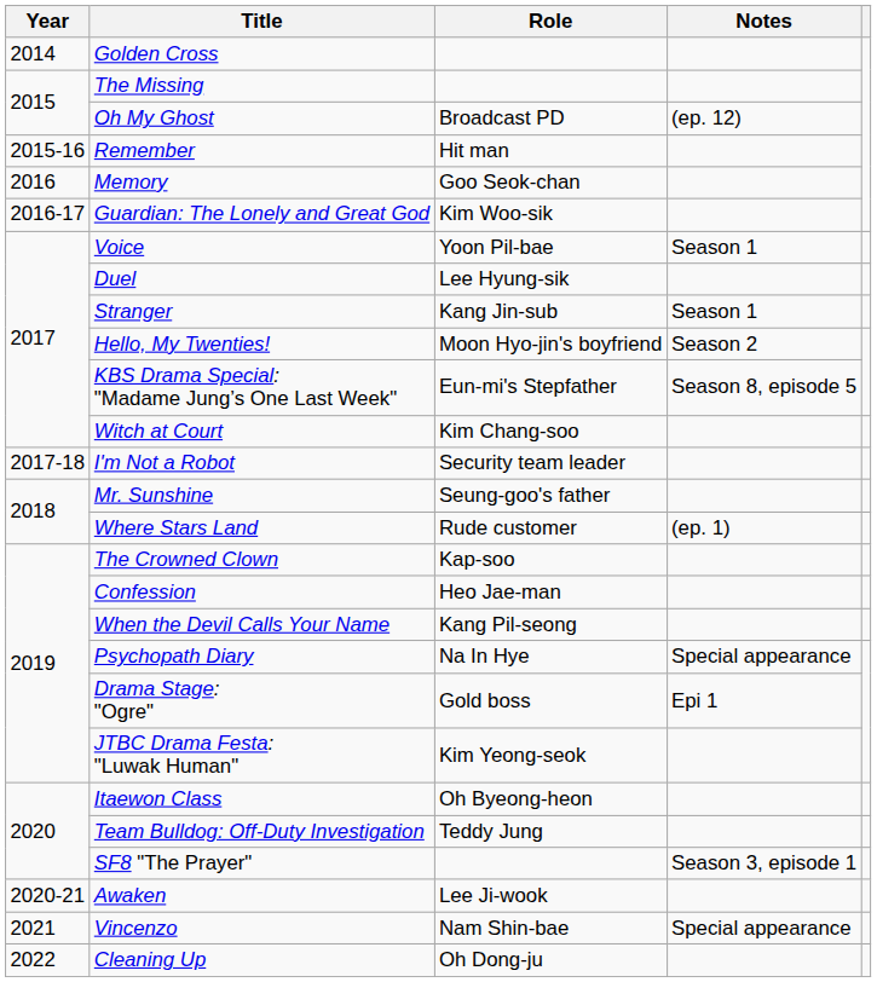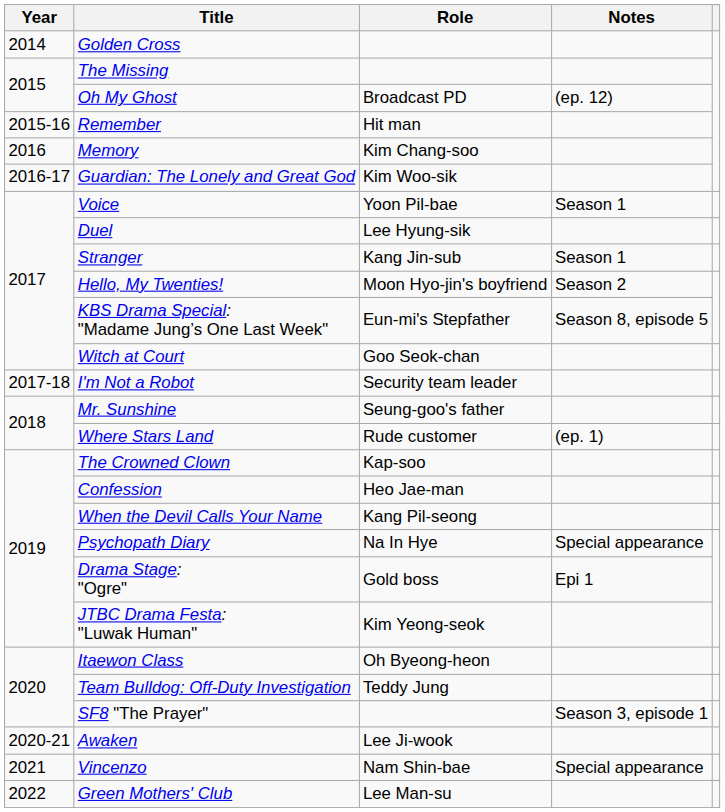 <table class="wikitable sortable">
 <tr>
 <th>Year</th>
 <th>Title</th>
 <th>Role</th>
 <th class="unsortable">Notes</th>
 <th class="unsortable"></th>
 </tr>
 <tr>
 <td>2014</td>
 <td><em><a href='#'>Golden Cross</a></em></td>
 <td></td>
 <td></td>
 <td rowspan=6></td>
 </tr>
 <tr>
 <td rowspan="2">2015</td>
 <td><em><a href='#'>The Missing</a></em></td>
 <td></td>
 <td></td>
 </tr>
 <tr>
 <td><em><a href='#'>Oh My Ghost</a></em></td>
 <td>Broadcast PD</td>
 <td>(ep. 12)</td>
 </tr>
 <tr>
 <td>2015-16</td>
 <td><em><a href='#'>Remember</a></em></td>
 <td>Hit man</td>
 <td></td>
 </tr>
 <tr>
 <td>2016</td>
 <td><em><a href='#'>Memory</a></em></td>
-<td>Goo Seok-chan</td>
+<td>Kim Chang-soo</td>
 <td></td>
 </tr>
 <tr>
 <td>2016-17</td>
 <td><em><a href='#'>Guardian: The Lonely and Great God</a></em></td>
 <td>Kim Woo-sik</td>
 <td></td>
 </tr>
 <tr>
 <td rowspan="6">2017</td>
 <td><em><a href='#'>Voice</a></em></td>
 <td>Yoon Pil-bae</td>
 <td>Season 1</td>
 </tr>
 <tr>
 <td><em><a href='#'>Duel</a></em></td>
 <td>Lee Hyung-sik</td>
 <td></td>
 <td></td>
 </tr>
 <tr>
 <td><em><a href='#'>Stranger</a></em></td>
 <td>Kang Jin-sub</td>
 <td>Season 1</td>
 <td></td>
 </tr>
 <tr>
 <td><em><a href='#'>Hello, My Twenties!</a></em></td>
 <td>Moon Hyo-jin's boyfriend</td>
 <td>Season 2</td>
 <td rowspan=2></td>
 </tr>
 <tr>
 <td><em><a href='#'>KBS Drama Special</a>:</em><br>"Madame Jung’s One Last Week"</td>
 <td>Eun-mi's Stepfather</td>
 <td>Season 8, episode 5</td>
 </tr>
 <tr>
 <td><em><a href='#'>Witch at Court</a></em></td>
-<td>Kim Chang-soo</td>
+<td>Goo Seok-chan</td>
 <td></td>
 <td></td>
 </tr>
 <tr>
 <td>2017-18</td>
 <td><em><a href='#'>I'm Not a Robot</a></em></td>
 <td>Security team leader</td>
 <td></td>
 <td rowspan=1></td>
 </tr>
 <tr>
 <td rowspan="2">2018</td>
 <td><em><a href='#'>Mr. Sunshine</a></em></td>
 <td>Seung-goo's father</td>
 <td></td>
 <td></td>
 </tr>
 <tr>
 <td><em><a href='#'>Where Stars Land</a></em></td>
 <td>Rude customer</td>
 <td>(ep. 1)</td>
 <td></td>
 </tr>
 <tr>
 <td rowspan="6">2019</td>
 <td><em><a href='#'>The Crowned Clown</a></em></td>
 <td>Kap-soo</td>
 <td></td>
 <td></td>
 </tr>
 <tr>
 <td><em><a href='#'>Confession</a></em></td>
 <td>Heo Jae-man</td>
 <td></td>
 <td></td>
 </tr>
 <tr>
 <td><em><a href='#'>When the Devil Calls Your Name</a></em></td>
 <td>Kang Pil-seong</td>
 <td></td>
 <td></td>
 </tr>
 <tr>
 <td><em><a href='#'>Psychopath Diary</a></em></td>
 <td>Na In Hye</td>
 <td>Special appearance</td>
 <td rowspan=3></td>
 </tr>
 <tr>
 <td><em><a href='#'>Drama Stage</a>:</em><br>"Ogre"</td>
 <td>Gold boss</td>
 <td>Epi 1</td>
 </tr>
 <tr>
 <td><em><a href='#'>JTBC Drama Festa</a>:</em><br>"Luwak Human"</td>
 <td>Kim Yeong-seok</td>
 <td></td>
 </tr>
 <tr>
 <td rowspan="3">2020</td>
 <td><em><a href='#'>Itaewon Class</a></em></td>
 <td>Oh Byeong-heon</td>
 <td></td>
 <td></td>
 </tr>
 <tr>
 <td><em><a href='#'>Team Bulldog: Off-Duty Investigation</a></em></td>
 <td>Teddy Jung</td>
 <td></td>
 <td></td>
 </tr>
 <tr>
 <td><em><a href='#'>SF8</a></em> "The Prayer"</td>
 <td></td>
 <td>Season 3, episode 1</td>
 <td></td>
 </tr>
 <tr>
 <td>2020-21</td>
 <td><em><a href='#'>Awaken</a></em></td>
 <td>Lee Ji-wook</td>
 <td></td>
 <td></td>
 </tr>
 <tr>
 <td>2021</td>
 <td><em><a href='#'>Vincenzo</a></em></td>
 <td>Nam Shin-bae</td>
 <td>Special appearance</td>
 <td></td>
 </tr>
 <tr>
 <td>2022</td>
-<td><em><a href='#'>Cleaning Up</a></em></td>
-<td>Oh Dong-ju</td>
+<td><em><a href='#'>Green Mothers' Club</a></em></td>
+<td>Lee Man-su</td>
 <td></td>
 <td></td>
 </tr>
 <tr>
 </tr>
 </table>
